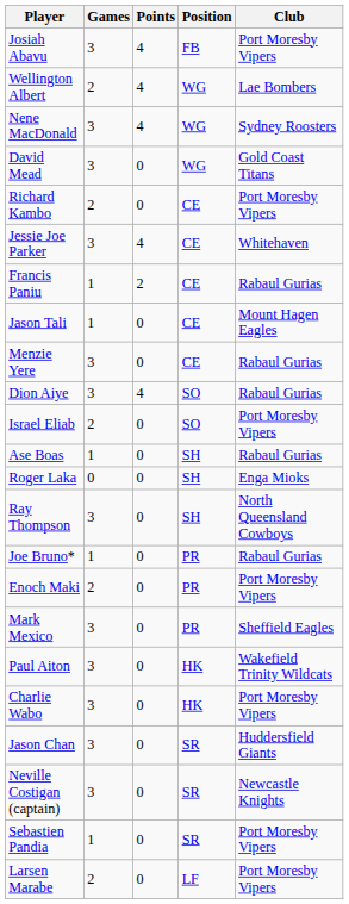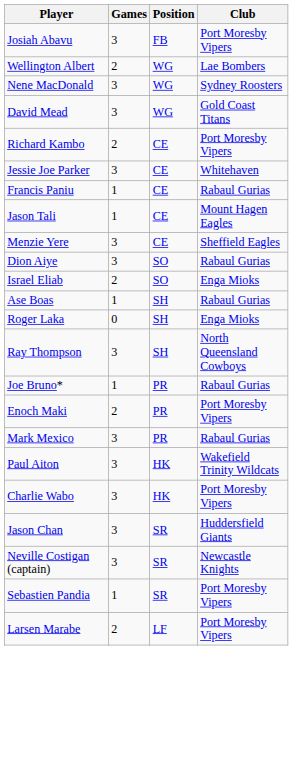 <table class="wikitable" style="width:60%;text-align:left">
 <tr bgcolor=#FFFFFF>
 <th !width=22%>Player</th>
 <th width=8%>Games</th>
-<th width=8%>Points</th>
 <th width=8%>Position</th>
 <th width=32%>Club</th>
 </tr>
 <tr>
 <td><a href='#'>Josiah Abavu</a></td>
 <td>3</td>
-<td>4</td>
 <td><a href='#'>FB</a></td>
 <td> <a href='#'>Port Moresby Vipers</a></td>
 </tr>
 <tr>
 <td><a href='#'>Wellington Albert</a></td>
 <td>2</td>
-<td>4</td>
 <td><a href='#'>WG</a></td>
 <td> <a href='#'>Lae Bombers</a></td>
 </tr>
 <tr>
 <td><a href='#'>Nene MacDonald</a></td>
 <td>3</td>
-<td>4</td>
 <td><a href='#'>WG</a></td>
 <td> <a href='#'>Sydney Roosters</a></td>
 </tr>
 <tr>
 <td><a href='#'>David Mead</a></td>
 <td>3</td>
-<td>0</td>
 <td><a href='#'>WG</a></td>
 <td> <a href='#'>Gold Coast Titans</a></td>
 </tr>
 <tr>
 <td><a href='#'>Richard Kambo</a></td>
 <td>2</td>
-<td>0</td>
 <td><a href='#'>CE</a></td>
 <td> <a href='#'>Port Moresby Vipers</a></td>
 </tr>
 <tr>
 <td><a href='#'>Jessie Joe Parker</a></td>
 <td>3</td>
-<td>4</td>
 <td><a href='#'>CE</a></td>
 <td> <a href='#'>Whitehaven</a></td>
 </tr>
 <tr>
 <td><a href='#'>Francis Paniu</a></td>
 <td>1</td>
-<td>2</td>
 <td><a href='#'>CE</a></td>
 <td> <a href='#'>Rabaul Gurias</a></td>
 </tr>
 <tr>
 <td><a href='#'>Jason Tali</a></td>
 <td>1</td>
-<td>0</td>
 <td><a href='#'>CE</a></td>
 <td> <a href='#'>Mount Hagen Eagles</a></td>
 </tr>
 <tr>
 <td><a href='#'>Menzie Yere</a></td>
 <td>3</td>
-<td>0</td>
 <td><a href='#'>CE</a></td>
-<td> <a href='#'>Rabaul Gurias</a></td>
+<td> <a href='#'>Sheffield Eagles</a></td>
 </tr>
 <tr>
 <td><a href='#'>Dion Aiye</a></td>
 <td>3</td>
-<td>4</td>
 <td><a href='#'>SO</a></td>
 <td> <a href='#'>Rabaul Gurias</a></td>
 </tr>
 <tr>
 <td><a href='#'>Israel Eliab</a></td>
 <td>2</td>
-<td>0</td>
 <td><a href='#'>SO</a></td>
-<td> <a href='#'>Port Moresby Vipers</a></td>
+<td> <a href='#'>Enga Mioks</a></td>
 </tr>
 <tr>
 <td><a href='#'>Ase Boas</a></td>
 <td>1</td>
-<td>0</td>
 <td><a href='#'>SH</a></td>
 <td> <a href='#'>Rabaul Gurias</a></td>
 </tr>
 <tr>
 <td><a href='#'>Roger Laka</a></td>
-<td>0</td>
 <td>0</td>
 <td><a href='#'>SH</a></td>
 <td> <a href='#'>Enga Mioks</a></td>
 </tr>
 <tr>
 <td><a href='#'>Ray Thompson</a></td>
 <td>3</td>
-<td>0</td>
 <td><a href='#'>SH</a></td>
 <td> <a href='#'>North Queensland Cowboys</a></td>
 </tr>
 <tr>
 <td><a href='#'>Joe Bruno</a>*</td>
 <td>1</td>
-<td>0</td>
 <td><a href='#'>PR</a></td>
 <td> <a href='#'>Rabaul Gurias</a></td>
 </tr>
 <tr>
 <td><a href='#'>Enoch Maki</a></td>
 <td>2</td>
-<td>0</td>
 <td><a href='#'>PR</a></td>
 <td> <a href='#'>Port Moresby Vipers</a></td>
 </tr>
 <tr>
 <td><a href='#'>Mark Mexico</a></td>
 <td>3</td>
-<td>0</td>
 <td><a href='#'>PR</a></td>
-<td> <a href='#'>Sheffield Eagles</a></td>
+<td> <a href='#'>Rabaul Gurias</a></td>
 </tr>
 <tr>
 <td><a href='#'>Paul Aiton</a></td>
 <td>3</td>
-<td>0</td>
 <td><a href='#'>HK</a></td>
 <td> <a href='#'>Wakefield Trinity Wildcats</a></td>
 </tr>
 <tr>
 <td><a href='#'>Charlie Wabo</a></td>
 <td>3</td>
-<td>0</td>
 <td><a href='#'>HK</a></td>
 <td> <a href='#'>Port Moresby Vipers</a></td>
 </tr>
 <tr>
 <td><a href='#'>Jason Chan</a></td>
 <td>3</td>
-<td>0</td>
 <td><a href='#'>SR</a></td>
 <td> <a href='#'>Huddersfield Giants</a></td>
 </tr>
 <tr>
 <td><a href='#'>Neville Costigan</a> (captain)</td>
 <td>3</td>
-<td>0</td>
 <td><a href='#'>SR</a></td>
 <td> <a href='#'>Newcastle Knights</a></td>
 </tr>
 <tr>
 <td><a href='#'>Sebastien Pandia</a></td>
 <td>1</td>
-<td>0</td>
 <td><a href='#'>SR</a></td>
 <td> <a href='#'>Port Moresby Vipers</a></td>
 </tr>
 <tr>
 <td><a href='#'>Larsen Marabe</a></td>
 <td>2</td>
-<td>0</td>
 <td><a href='#'>LF</a></td>
 <td> <a href='#'>Port Moresby Vipers</a></td>
 </tr>
 </table>
